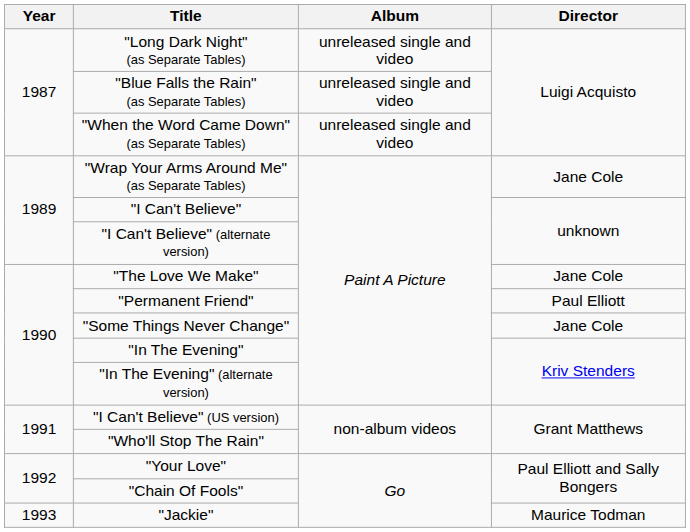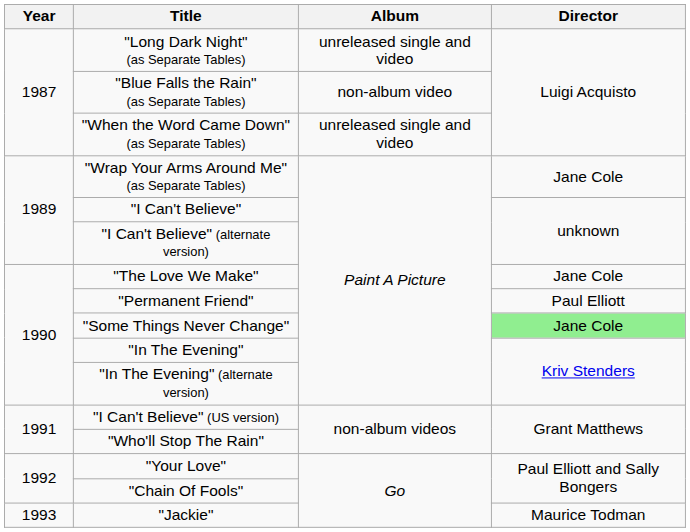 <table class="wikitable plainrowheaders" style="text-align:center;">
 <tr>
 <th scope="col" style="width:4em;">Year</th>
 <th scope="col" style="width:14em;">Title</th>
 <th scope="col" style="width:12em;">Album</th>
 <th scope="col" style="width:12em;">Director</th>
 </tr>
 <tr>
 <td rowspan="3">1987</td>
 <td scope="row">"Long Dark Night" <br><small>(as Separate Tables)</small> </td>
 <td scope="row">unreleased single and video </td>
 <td rowspan="3">Luigi Acquisto</td>
 </tr>
 <tr>
 <td scope="row">"Blue Falls the Rain" <br><small>(as Separate Tables)</small></td>
-<td scope="row">unreleased single and video </td>
+<td scope="row">non-album video</td>
 </tr>
 <tr>
 <td scope="row">"When the Word Came Down" <br><small>(as Separate Tables)</small> </td>
 <td scope="row">unreleased single and video </td>
 </tr>
 <tr>
 <td rowspan="3">1989</td>
 <td scope="row">"Wrap Your Arms Around Me"<br><small>(as Separate Tables)</small> </td>
 <td rowspan="8"><em>Paint A Picture</em></td>
 <td scope="row">Jane Cole</td>
 </tr>
 <tr>
 <td scope="row">"I Can't Believe"  </td>
 <td rowspan="2">unknown</td>
 </tr>
 <tr>
 <td scope="row">"I Can't Believe"<small> (alternate version)</small> </td>
 </tr>
 <tr>
 <td rowspan="5">1990</td>
 <td scope="row">"The Love We Make" </td>
 <td scope="row">Jane Cole</td>
 </tr>
 <tr>
 <td scope="row">"Permanent Friend" </td>
 <td scope="row">Paul Elliott</td>
 </tr>
 <tr>
 <td scope="row">"Some Things Never Change" </td>
-<td scope="row">Jane Cole</td>
+<td scope="row" style="background: lightgreen;">Jane Cole</td>
 </tr>
 <tr>
 <td scope="row">"In The Evening"  </td>
 <td rowspan="2"><a href='#'>Kriv Stenders</a></td>
 </tr>
 <tr>
 <td scope="row">"In The Evening"<small> (alternate version)</small> </td>
 </tr>
 <tr>
 <td rowspan="2">1991</td>
 <td scope="row">"I Can't Believe"<small> (US version) </small> </td>
 <td rowspan="2">non-album videos</td>
 <td rowspan="2">Grant Matthews</td>
 </tr>
 <tr>
 <td scope="row">"Who'll Stop The Rain" </td>
 </tr>
 <tr>
 <td rowspan="2">1992</td>
 <td scope="row">"Your Love" </td>
 <td rowspan="3"><em>Go</em></td>
 <td rowspan="2">Paul Elliott and Sally Bongers</td>
 </tr>
 <tr>
 <td scope="row">"Chain Of Fools" </td>
 </tr>
 <tr>
 <td scope="row">1993</td>
 <td scope="row">"Jackie" </td>
 <td scope="row">Maurice Todman</td>
 </tr>
 </table>
